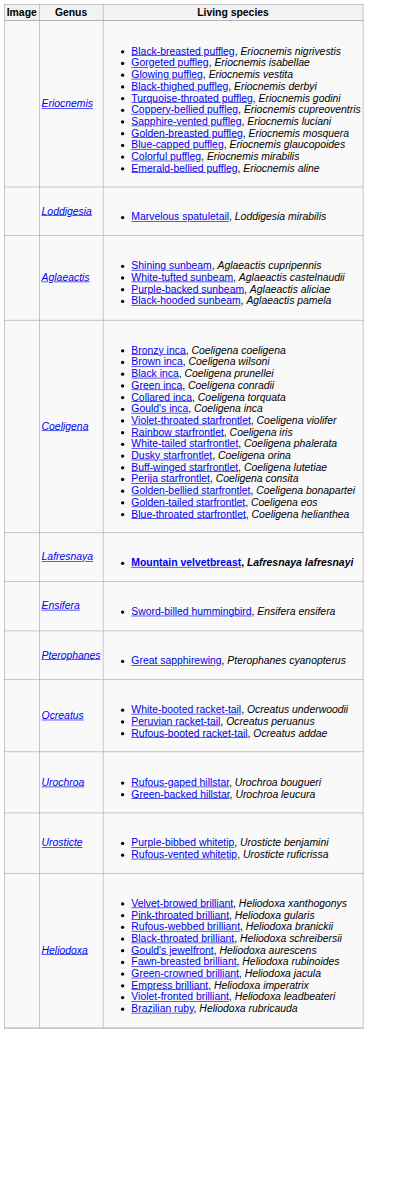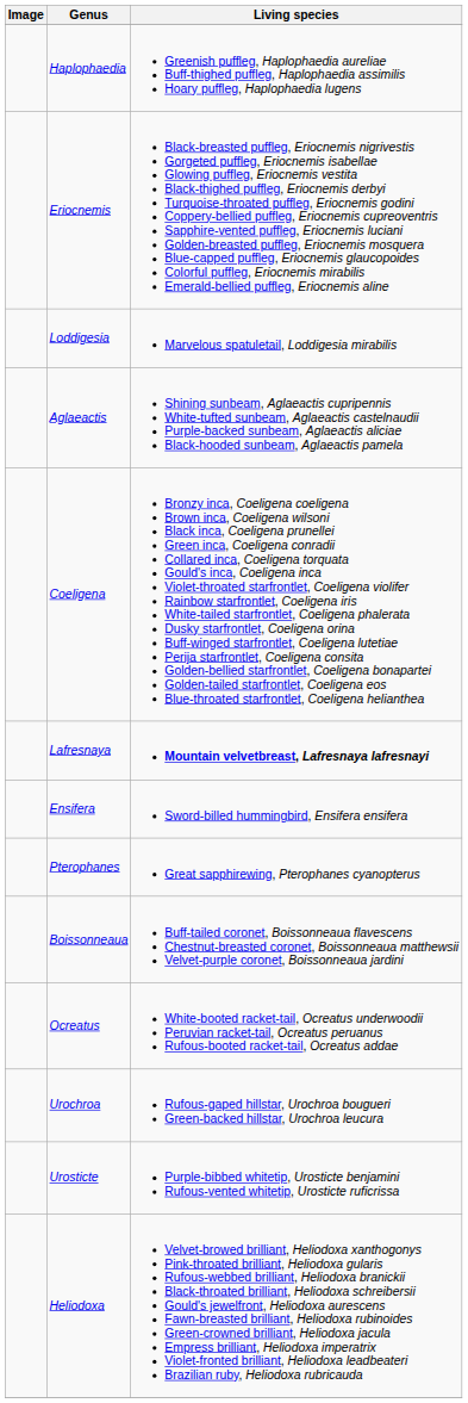 <table class="wikitable">
 <tr>
 <th>Image</th>
 <th>Genus</th>
 <th>Living species</th>
 </tr>
 <tr>
+</tr>
+<tr>
+<td></td>
+<td><em><a href='#'>Haplophaedia</a></em></td>
+<td><br><ul><li><a href='#'>Greenish puffleg</a>, <em>Haplophaedia aureliae</em></li><li><a href='#'>Buff-thighed puffleg</a>, <em>Haplophaedia assimilis</em></li><li><a href='#'>Hoary puffleg</a>, <em>Haplophaedia lugens</em></li></ul></td>
 </tr>
 <tr>
 <td></td>
 <td><em><a href='#'>Eriocnemis</a></em></td>
 <td><br><ul><li><a href='#'>Black-breasted puffleg</a>, <em>Eriocnemis nigrivestis</em></li><li><a href='#'>Gorgeted puffleg</a>, <em>Eriocnemis isabellae</em></li><li><a href='#'>Glowing puffleg</a>, <em>Eriocnemis vestita</em></li><li><a href='#'>Black-thighed puffleg</a>, <em>Eriocnemis derbyi</em></li><li><a href='#'>Turquoise-throated puffleg</a>, <em>Eriocnemis godini</em></li><li><a href='#'>Coppery-bellied puffleg</a>, <em>Eriocnemis cupreoventris</em></li><li><a href='#'>Sapphire-vented puffleg</a>, <em>Eriocnemis luciani</em></li><li><a href='#'>Golden-breasted puffleg</a>, <em>Eriocnemis mosquera</em></li><li><a href='#'>Blue-capped puffleg</a>, <em>Eriocnemis glaucopoides</em></li><li><a href='#'>Colorful puffleg</a>, <em>Eriocnemis mirabilis</em></li><li><a href='#'>Emerald-bellied puffleg</a>, <em>Eriocnemis aline</em></li></ul></td>
 </tr>
 <tr>
 <td></td>
 <td><em><a href='#'>Loddigesia</a></em></td>
 <td><br><ul><li><a href='#'>Marvelous spatuletail</a>, <em>Loddigesia mirabilis</em></li></ul></td>
 </tr>
 <tr>
 <td></td>
 <td><em><a href='#'>Aglaeactis</a></em></td>
 <td><br><ul><li><a href='#'>Shining sunbeam</a>, <em>Aglaeactis cupripennis</em></li><li><a href='#'>White-tufted sunbeam</a>, <em>Aglaeactis castelnaudii</em></li><li><a href='#'>Purple-backed sunbeam</a>, <em>Aglaeactis aliciae</em></li><li><a href='#'>Black-hooded sunbeam</a>, <em>Aglaeactis pamela</em></li></ul></td>
 </tr>
 <tr>
 <td></td>
 <td><em><a href='#'>Coeligena</a></em></td>
 <td><br><ul><li><a href='#'>Bronzy inca</a>, <em>Coeligena coeligena</em></li><li><a href='#'>Brown inca</a>, <em>Coeligena wilsoni</em></li><li><a href='#'>Black inca</a>, <em>Coeligena prunellei</em></li><li><a href='#'>Green inca</a>, <em>Coeligena conradii</em></li><li><a href='#'>Collared inca</a>, <em>Coeligena torquata</em></li><li><a href='#'>Gould's inca</a>, <em>Coeligena inca</em></li><li><a href='#'>Violet-throated starfrontlet</a>, <em>Coeligena violifer</em></li><li><a href='#'>Rainbow starfrontlet</a>, <em>Coeligena iris</em></li><li><a href='#'>White-tailed starfrontlet</a>, <em>Coeligena phalerata</em></li><li><a href='#'>Dusky starfrontlet</a>, <em>Coeligena orina</em></li><li><a href='#'>Buff-winged starfrontlet</a>, <em>Coeligena lutetiae</em></li><li><a href='#'>Perija starfrontlet</a>, <em>Coeligena consita</em></li><li><a href='#'>Golden-bellied starfrontlet</a>, <em>Coeligena bonapartei</em></li><li><a href='#'>Golden-tailed starfrontlet</a>, <em>Coeligena eos</em></li><li><a href='#'>Blue-throated starfrontlet</a>, <em>Coeligena helianthea</em></li></ul></td>
 </tr>
 <tr>
 <td></td>
 <td><em><a href='#'>Lafresnaya</a></em></td>
 <td><strong><br><ul><li><a href='#'>Mountain velvetbreast</a>, <em>Lafresnaya lafresnayi</em></li></ul></strong></td>
 </tr>
 <tr>
 <td></td>
 <td><em><a href='#'>Ensifera</a></em></td>
 <td><br><ul><li><a href='#'>Sword-billed hummingbird</a>, <em>Ensifera ensifera</em></li></ul></td>
 </tr>
 <tr>
 <td></td>
 <td><em><a href='#'>Pterophanes</a></em></td>
 <td><br><ul><li><a href='#'>Great sapphirewing</a>, <em>Pterophanes cyanopterus</em></li></ul></td>
 </tr>
 <tr>
 <td></td>
+<td><em><a href='#'>Boissonneaua</a></em></td>
+<td><br><ul><li><a href='#'>Buff-tailed coronet</a>, <em>Boissonneaua flavescens</em></li><li><a href='#'>Chestnut-breasted coronet</a>, <em>Boissonneaua matthewsii</em></li><li><a href='#'>Velvet-purple coronet</a>, <em>Boissonneaua jardini</em></li></ul></td>
+</tr>
+<tr>
+<td></td>
 <td><em><a href='#'>Ocreatus</a></em></td>
 <td><br><ul><li><a href='#'>White-booted racket-tail</a>, <em>Ocreatus underwoodii</em></li><li><a href='#'>Peruvian racket-tail</a>, <em>Ocreatus peruanus</em></li><li><a href='#'>Rufous-booted racket-tail</a>, <em>Ocreatus addae</em></li></ul></td>
 </tr>
 <tr>
 <td></td>
 <td><em><a href='#'>Urochroa</a></em></td>
 <td><br><ul><li><a href='#'>Rufous-gaped hillstar</a>, <em>Urochroa bougueri</em></li><li><a href='#'>Green-backed hillstar</a>, <em>Urochroa leucura</em></li></ul></td>
 </tr>
 <tr>
 <td></td>
 <td><em><a href='#'>Urosticte</a></em></td>
 <td><br><ul><li><a href='#'>Purple-bibbed whitetip</a>, <em>Urosticte benjamini</em></li><li><a href='#'>Rufous-vented whitetip</a>, <em>Urosticte ruficrissa</em></li></ul></td>
 </tr>
 <tr>
 <td></td>
 <td><em><a href='#'>Heliodoxa</a></em></td>
 <td><br><ul><li><a href='#'>Velvet-browed brilliant</a>, <em>Heliodoxa xanthogonys</em></li><li><a href='#'>Pink-throated brilliant</a>, <em>Heliodoxa gularis</em></li><li><a href='#'>Rufous-webbed brilliant</a>, <em>Heliodoxa branickii</em></li><li><a href='#'>Black-throated brilliant</a>, <em>Heliodoxa schreibersii</em></li><li><a href='#'>Gould's jewelfront</a>, <em>Heliodoxa aurescens</em></li><li><a href='#'>Fawn-breasted brilliant</a>, <em>Heliodoxa rubinoides</em></li><li><a href='#'>Green-crowned brilliant</a>, <em>Heliodoxa jacula</em></li><li><a href='#'>Empress brilliant</a>, <em>Heliodoxa imperatrix</em></li><li><a href='#'>Violet-fronted brilliant</a>, <em>Heliodoxa leadbeateri</em></li><li><a href='#'>Brazilian ruby</a>, <em>Heliodoxa rubricauda</em></li></ul></td>
 </tr>
 <tr>
 </tr>
 </table>
